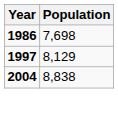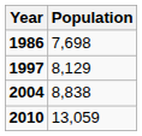 <table class="wikitable">
 <tr>
 <th>Year</th>
 <th>Population</th>
 </tr>
 <tr>
 <td><strong>1986</strong></td>
 <td>7,698</td>
 </tr>
 <tr>
 <td><strong>1997</strong></td>
 <td>8,129</td>
 </tr>
 <tr>
 <td><strong>2004</strong></td>
 <td>8,838</td>
 </tr>
+<tr>
+<td><strong>2010</strong></td>
+<td>13,059</td>
+</tr>
 </table>
